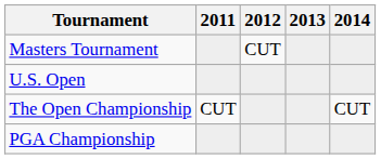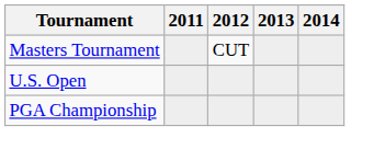 <table class="wikitable" style="font-size:95%;text-align:center;">
 <tr>
 <th>Tournament</th>
 <th>2011</th>
 <th>2012</th>
 <th>2013</th>
 <th>2014</th>
 </tr>
 <tr>
 <td align=left><a href='#'>Masters Tournament</a></td>
 <td style="background:#eeeeee;"></td>
 <td>CUT</td>
 <td style="background:#eeeeee;"></td>
 <td style="background:#eeeeee;"></td>
 </tr>
 <tr>
 <td align=left><a href='#'>U.S. Open</a></td>
 <td style="background:#eeeeee;"></td>
 <td style="background:#eeeeee;"></td>
 <td style="background:#eeeeee;"></td>
 <td style="background:#eeeeee;"></td>
 </tr>
 <tr>
-<td align=left><a href='#'>The Open Championship</a></td>
-<td>CUT</td>
-<td style="background:#eeeeee;"></td>
-<td style="background:#eeeeee;"></td>
-<td>CUT</td>
-</tr>
-<tr>
 <td align=left><a href='#'>PGA Championship</a></td>
 <td style="background:#eeeeee;"></td>
 <td style="background:#eeeeee;"></td>
 <td style="background:#eeeeee;"></td>
 <td style="background:#eeeeee;"></td>
 </tr>
 </table>
